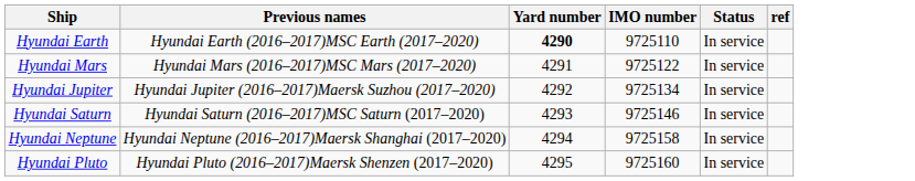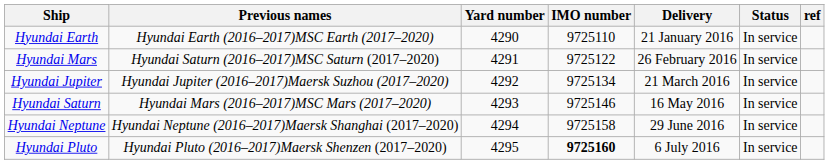 <table class="wikitable" style="text-align:center">
 <tr>
 <th>Ship</th>
 <th>Previous names</th>
 <th>Yard number</th>
 <th>IMO number</th>
+<th>Delivery</th>
 <th>Status</th>
 <th>ref</th>
 </tr>
 <tr>
 <td><em><a href='#'>Hyundai Earth</a></em></td>
 <td><em>Hyundai Earth (2016–2017)</em><em>MSC Earth (2017–2020)</em></td>
-<td><strong>4290</strong></td>
+<td>4290</td>
 <td>9725110</td>
+<td>21 January 2016</td>
 <td>In service</td>
 <td></td>
 </tr>
 <tr>
 <td><em><a href='#'>Hyundai Mars</a></em></td>
-<td><em>Hyundai Mars (2016–2017)</em><em>MSC Mars (2017–2020)</em></td>
+<td><em>Hyundai Saturn (2016–2017)</em><em>MSC Saturn</em> (2017–2020)</td>
 <td>4291</td>
 <td>9725122</td>
+<td>26 February 2016</td>
 <td>In service</td>
 <td></td>
 </tr>
 <tr>
 <td><em><a href='#'>Hyundai Jupiter</a></em></td>
 <td><em>Hyundai Jupiter (2016–2017)</em><em>Maersk Suzhou (2017–2020)</em></td>
 <td>4292</td>
 <td>9725134</td>
+<td>21 March 2016</td>
 <td>In service</td>
 <td></td>
 </tr>
 <tr>
 <td><em><a href='#'>Hyundai Saturn</a></em></td>
-<td><em>Hyundai Saturn (2016–2017)</em><em>MSC Saturn</em> (2017–2020)</td>
+<td><em>Hyundai Mars (2016–2017)</em><em>MSC Mars (2017–2020)</em></td>
 <td>4293</td>
 <td>9725146</td>
+<td>16 May 2016</td>
 <td>In service</td>
 <td></td>
 </tr>
 <tr>
 <td><em><a href='#'>Hyundai Neptune</a></em></td>
 <td><em>Hyundai Neptune (2016–2017)</em><em>Maersk Shanghai</em> (2017–2020)</td>
 <td>4294</td>
 <td>9725158</td>
+<td>29 June 2016</td>
 <td>In service</td>
 <td></td>
 </tr>
 <tr>
 <td><em><a href='#'>Hyundai Pluto</a></em></td>
 <td><em>Hyundai Pluto (2016–2017)</em><em>Maersk Shenzen</em> (2017–2020)</td>
 <td>4295</td>
-<td>9725160</td>
+<td><strong>9725160</strong></td>
+<td>6 July 2016</td>
 <td>In service</td>
 <td></td>
 </tr>
 </table>
